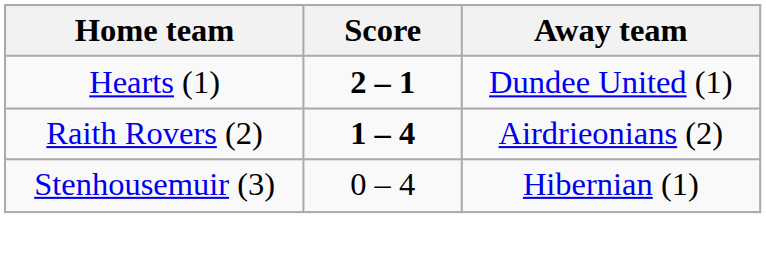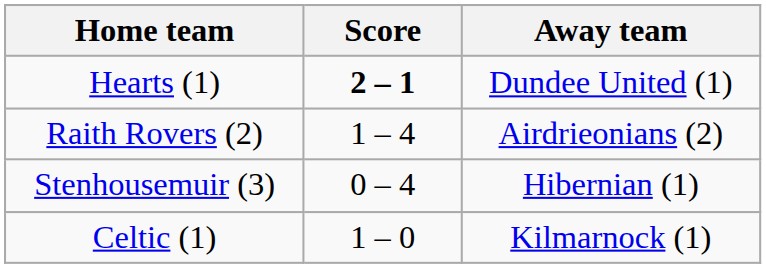 <table class="wikitable" style="text-align: center">
 <tr>
 <th width=140>Home team</th>
 <th width=70>Score</th>
 <th width=140>Away team</th>
 </tr>
 <tr>
 <td><a href='#'>Hearts</a> (1)</td>
 <td><strong>2 – 1</strong></td>
 <td><a href='#'>Dundee United</a> (1)</td>
 </tr>
 <tr>
 <td><a href='#'>Raith Rovers</a> (2)</td>
-<td><strong>1 – 4</strong></td>
+<td>1 – 4</td>
 <td><a href='#'>Airdrieonians</a> (2)</td>
 </tr>
 <tr>
 <td><a href='#'>Stenhousemuir</a> (3)</td>
 <td>0 – 4</td>
 <td><a href='#'>Hibernian</a> (1)</td>
 </tr>
+<tr>
+<td><a href='#'>Celtic</a> (1)</td>
+<td>1 – 0</td>
+<td><a href='#'>Kilmarnock</a> (1)</td>
+</tr>
 </table>
